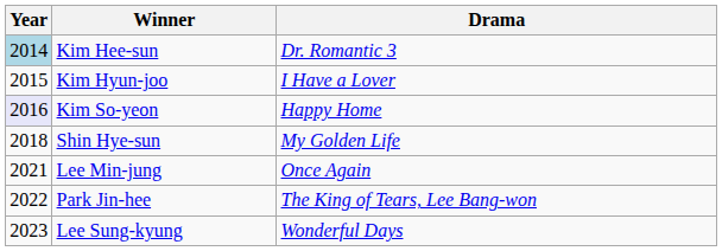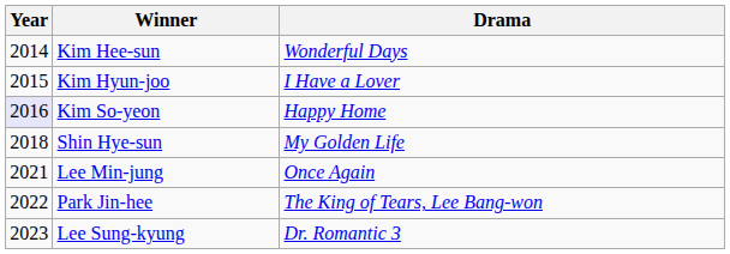 <table class="wikitable" style="width:600px">
 <tr>
 <th width=10>Year</th>
 <th>Winner</th>
 <th>Drama</th>
 </tr>
 <tr>
-<td style="background: lightblue;">2014</td>
+<td>2014</td>
 <td><a href='#'>Kim Hee-sun</a></td>
-<td><em><a href='#'>Dr. Romantic 3</a></em></td>
+<td><em><a href='#'>Wonderful Days</a></em></td>
 </tr>
 <tr>
 <td>2015</td>
 <td><a href='#'>Kim Hyun-joo</a></td>
 <td><em><a href='#'>I Have a Lover</a></em></td>
 </tr>
 <tr>
 <td style="background: lavender;">2016</td>
 <td><a href='#'>Kim So-yeon</a></td>
 <td><em><a href='#'>Happy Home</a></em></td>
 </tr>
 <tr>
 <td>2018</td>
 <td><a href='#'>Shin Hye-sun</a></td>
 <td><em><a href='#'>My Golden Life</a></em></td>
 </tr>
 <tr>
 <td>2021</td>
 <td><a href='#'>Lee Min-jung</a></td>
 <td><em><a href='#'>Once Again</a></em></td>
 </tr>
 <tr>
 <td>2022</td>
 <td><a href='#'>Park Jin-hee</a></td>
 <td><em><a href='#'>The King of Tears, Lee Bang-won</a></em></td>
 </tr>
 <tr>
 <td>2023</td>
 <td><a href='#'>Lee Sung-kyung</a></td>
-<td><em><a href='#'>Wonderful Days</a></em></td>
+<td><em><a href='#'>Dr. Romantic 3</a></em></td>
 </tr>
 </table>
